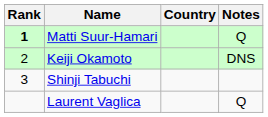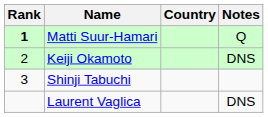 <table class="wikitable" style="text-align:center;">
 <tr>
 <th>Rank</th>
 <th>Name</th>
 <th>Country</th>
 <th>Notes</th>
 </tr>
 <tr bgcolor=ccffcc>
 <td><strong>1</strong></td>
 <td align=left><a href='#'>Matti Suur-Hamari</a></td>
 <td align=left></td>
 <td>Q</td>
 </tr>
 <tr bgcolor=ccffcc>
 <td>2</td>
 <td align=left><a href='#'>Keiji Okamoto</a></td>
 <td align=left></td>
 <td>DNS</td>
 </tr>
 <tr>
 <td>3</td>
 <td align=left><a href='#'>Shinji Tabuchi</a></td>
 <td align=left></td>
 <td></td>
 </tr>
 <tr>
 <td></td>
 <td align=left><a href='#'>Laurent Vaglica</a></td>
 <td align=left></td>
-<td>Q</td>
+<td>DNS</td>
 </tr>
 </table>
